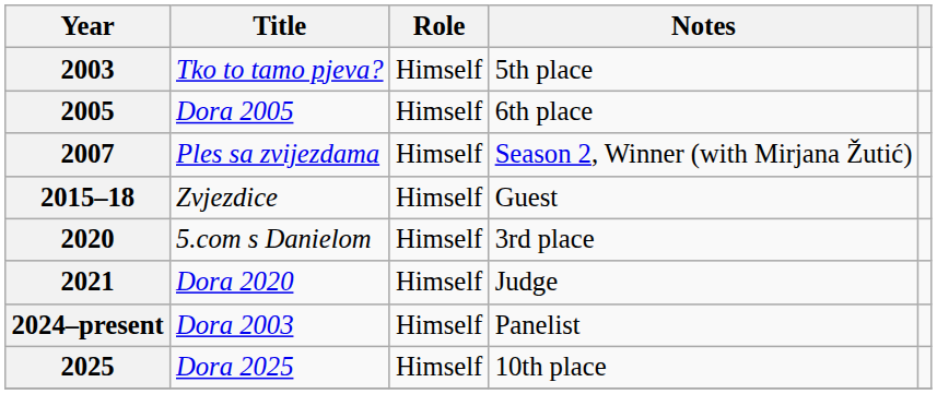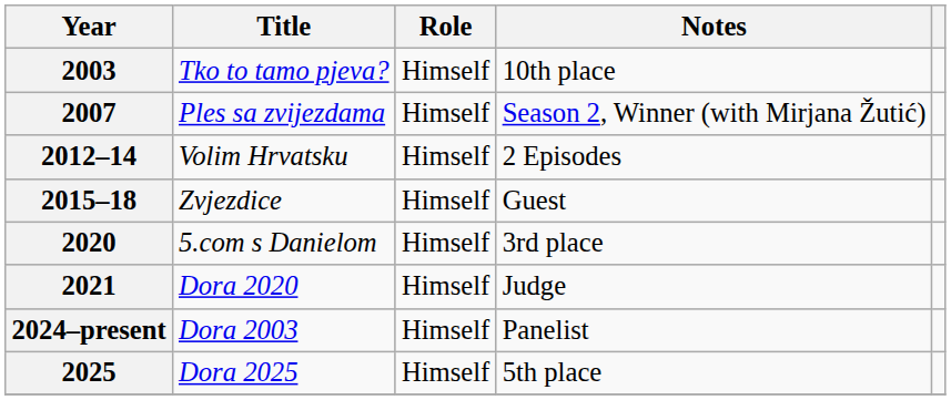 <table class="wikitable sortable plainrowheaders">
 <tr>
 <th scope="col">Year</th>
 <th scope="col">Title</th>
 <th scope="col">Role</th>
 <th scope="col">Notes</th>
 <th scope="col"></th>
 </tr>
 <tr>
 <th scope="row">2003</th>
 <td><em><a href='#'>Tko to tamo pjeva?</a></em></td>
 <td>Himself</td>
-<td>5th place</td>
-<td></td>
-</tr>
-<tr>
-<th scope="row">2005</th>
-<td><em><a href='#'>Dora 2005</a></em></td>
-<td>Himself</td>
-<td>6th place</td>
+<td>10th place</td>
 <td></td>
 </tr>
 <tr>
 <th scope="row">2007</th>
 <td><em><a href='#'>Ples sa zvijezdama</a></em></td>
 <td>Himself</td>
 <td><a href='#'>Season 2</a>, Winner (with Mirjana Žutić)</td>
+<td></td>
+</tr>
+<tr>
+<th scope="row">2012–14</th>
+<td><em>Volim Hrvatsku</em></td>
+<td>Himself</td>
+<td>2 Episodes</td>
 <td></td>
 </tr>
 <tr>
 <th scope="row">2015–18</th>
 <td><em>Zvjezdice</em></td>
 <td>Himself</td>
 <td>Guest</td>
 <td></td>
 </tr>
 <tr>
 <th scope="row">2020</th>
 <td><em>5.com s Danielom</em></td>
 <td>Himself</td>
 <td>3rd place</td>
 <td></td>
 </tr>
 <tr>
 <th scope="row">2021</th>
 <td><em><a href='#'>Dora 2020</a></em></td>
 <td>Himself</td>
 <td>Judge</td>
 <td></td>
 </tr>
 <tr>
 <th scope="row">2024–present</th>
 <td><em><a href='#'>Dora 2003</a></em></td>
 <td>Himself</td>
 <td>Panelist</td>
 <td></td>
 </tr>
 <tr>
 <th scope="row">2025</th>
 <td><em><a href='#'>Dora 2025</a></em></td>
 <td>Himself</td>
-<td>10th place</td>
+<td>5th place</td>
 <td></td>
 </tr>
 <tr>
 </tr>
 </table>
